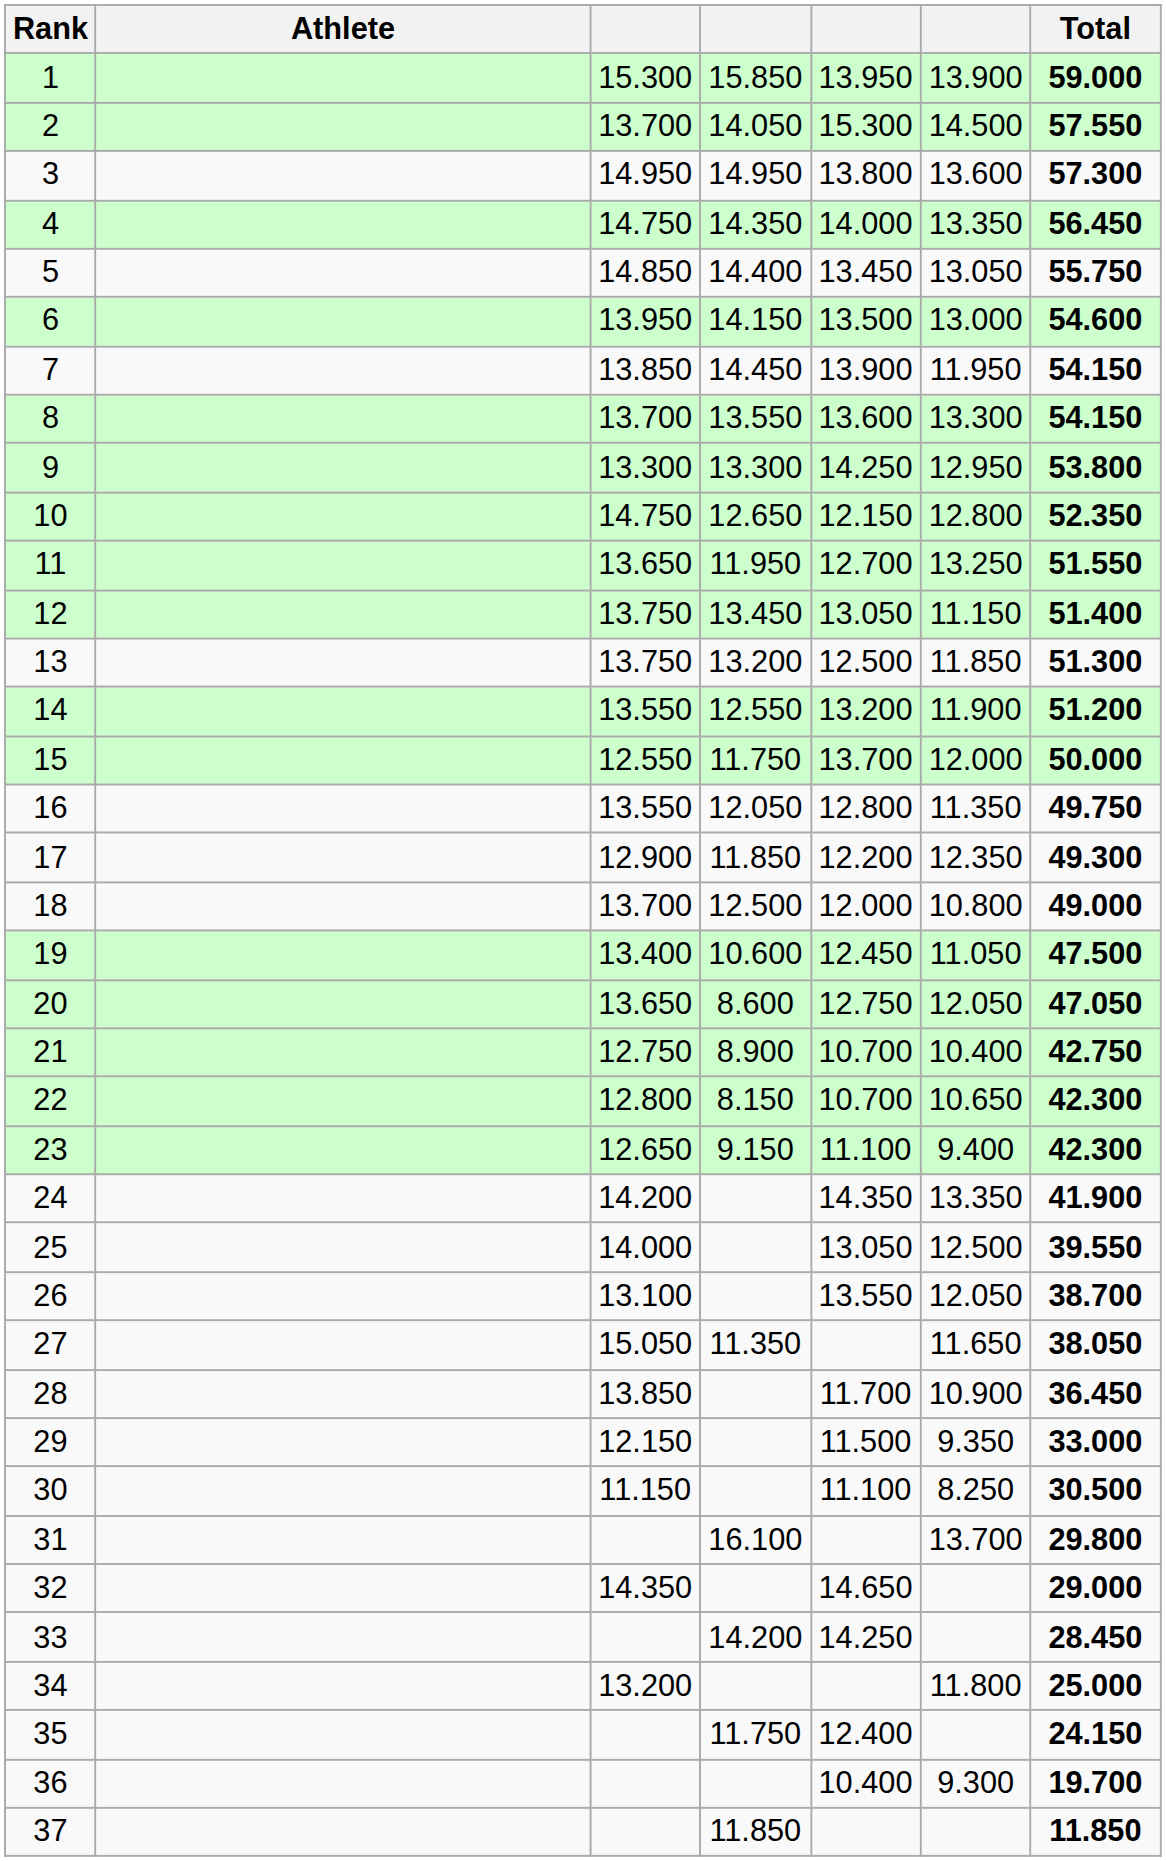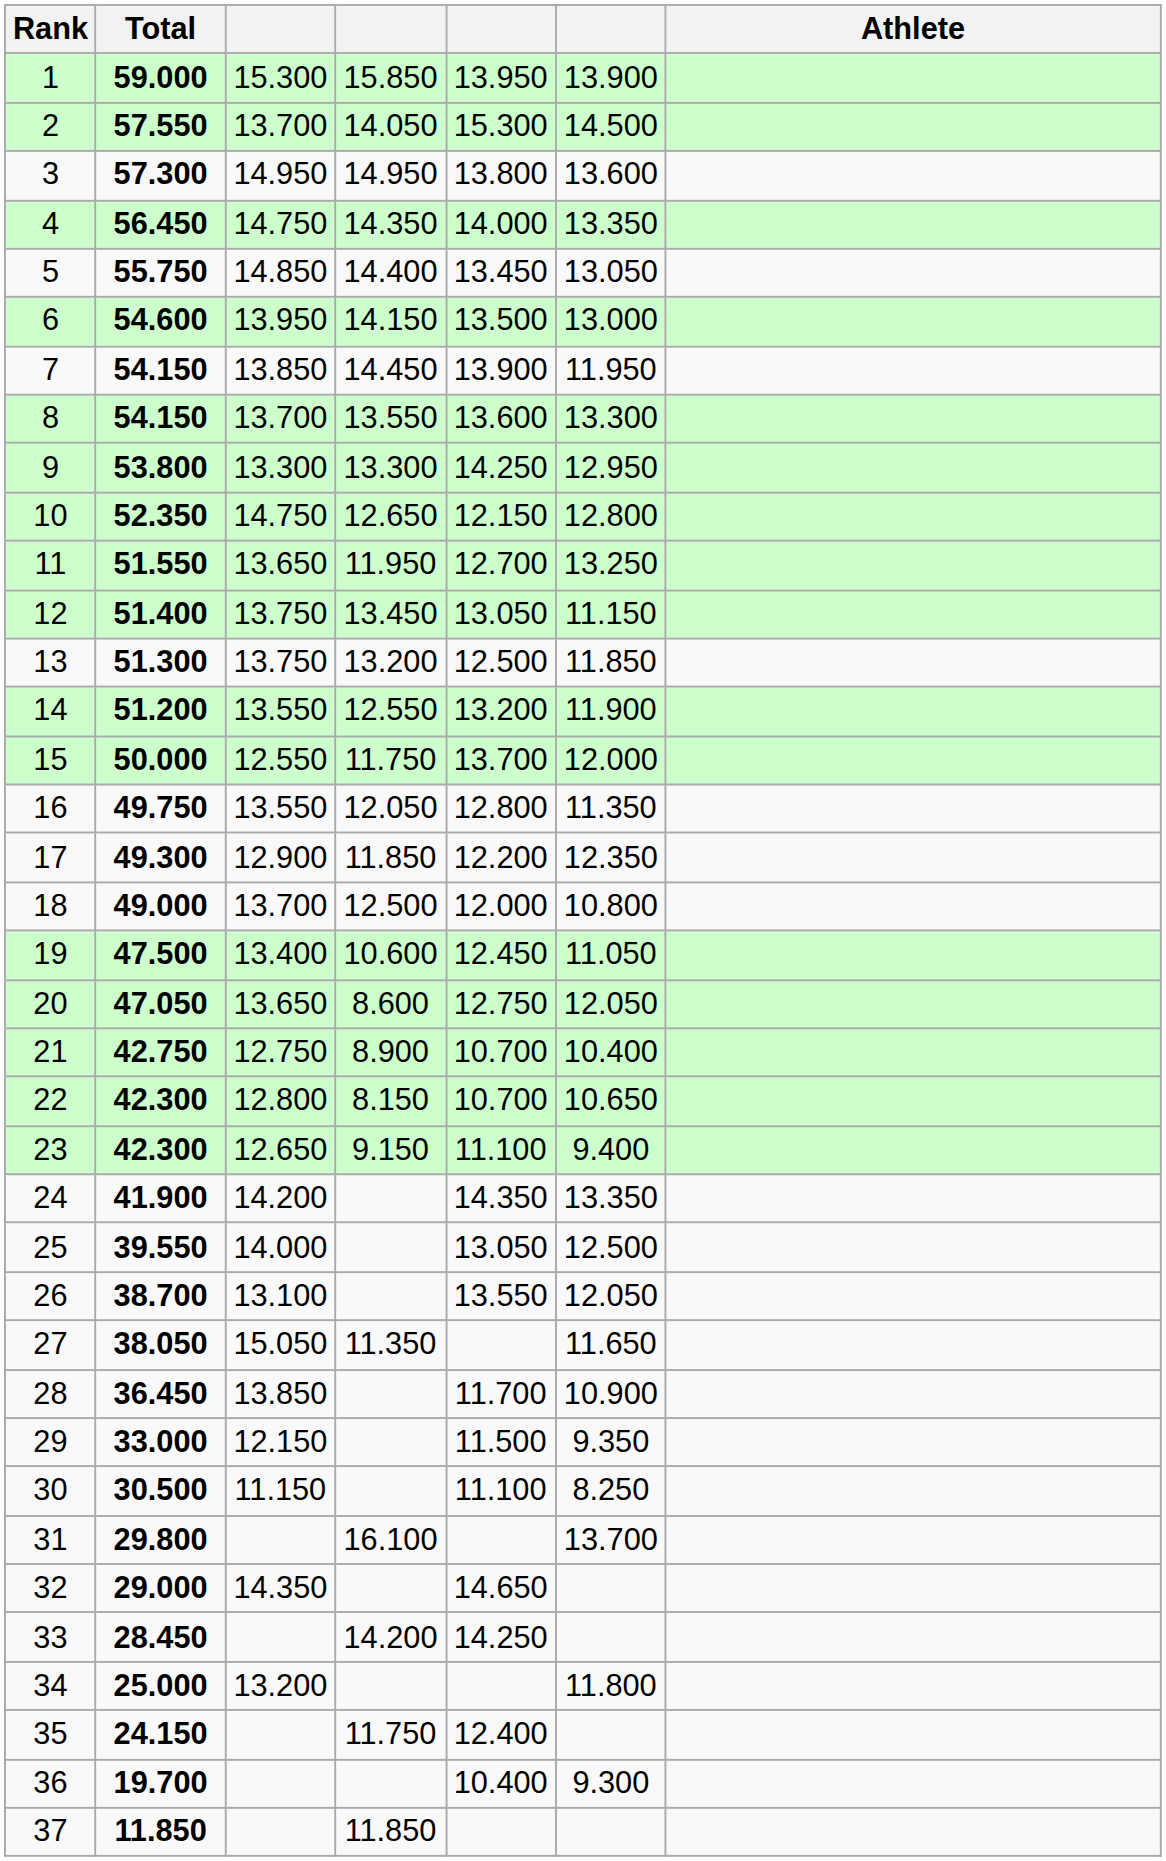 <table class=wikitable style="text-align:center">
 <tr>
 <th width=40>Rank</th>
-<th width=250>Athlete</th>
+<th width=60>Total</th>
 <th width=50></th>
 <th width=50></th>
 <th width=50></th>
 <th width=50></th>
-<th width=60>Total</th>
+<th width=250>Athlete</th>
 </tr>
 <tr bgcolor="ccffcc">
 <td>1</td>
-<td align=left></td>
+<td><strong>59.000</strong></td>
 <td>15.300</td>
 <td>15.850</td>
 <td>13.950</td>
 <td>13.900</td>
-<td><strong>59.000</strong></td>
+<td align=left></td>
 </tr>
 <tr bgcolor="ccffcc">
 <td>2</td>
-<td align=left></td>
+<td><strong>57.550</strong></td>
 <td>13.700</td>
 <td>14.050</td>
 <td>15.300</td>
 <td>14.500</td>
-<td><strong>57.550</strong></td>
+<td align=left></td>
 </tr>
 <tr>
 <td>3</td>
-<td align=left></td>
+<td><strong>57.300</strong></td>
 <td>14.950</td>
 <td>14.950</td>
 <td>13.800</td>
 <td>13.600</td>
-<td><strong>57.300</strong></td>
+<td align=left></td>
 </tr>
 <tr bgcolor="ccffcc">
 <td>4</td>
-<td align=left></td>
+<td><strong>56.450</strong></td>
 <td>14.750</td>
 <td>14.350</td>
 <td>14.000</td>
 <td>13.350</td>
-<td><strong>56.450</strong></td>
+<td align=left></td>
 </tr>
 <tr>
 <td>5</td>
-<td align=left></td>
+<td><strong>55.750</strong></td>
 <td>14.850</td>
 <td>14.400</td>
 <td>13.450</td>
 <td>13.050</td>
-<td><strong>55.750</strong></td>
+<td align=left></td>
 </tr>
 <tr bgcolor="ccffcc">
 <td>6</td>
-<td align=left></td>
+<td><strong>54.600</strong></td>
 <td>13.950</td>
 <td>14.150</td>
 <td>13.500</td>
 <td>13.000</td>
-<td><strong>54.600</strong></td>
+<td align=left></td>
 </tr>
 <tr>
 <td>7</td>
-<td align=left></td>
+<td><strong>54.150</strong></td>
 <td>13.850</td>
 <td>14.450</td>
 <td>13.900</td>
 <td>11.950</td>
-<td><strong>54.150</strong></td>
+<td align=left></td>
 </tr>
 <tr bgcolor="ccffcc">
 <td>8</td>
-<td align=left></td>
+<td><strong>54.150</strong></td>
 <td>13.700</td>
 <td>13.550</td>
 <td>13.600</td>
 <td>13.300</td>
-<td><strong>54.150</strong></td>
+<td align=left></td>
 </tr>
 <tr bgcolor="ccffcc">
 <td>9</td>
-<td align=left></td>
+<td><strong>53.800</strong></td>
 <td>13.300</td>
 <td>13.300</td>
 <td>14.250</td>
 <td>12.950</td>
-<td><strong>53.800</strong></td>
+<td align=left></td>
 </tr>
 <tr bgcolor="ccffcc">
 <td>10 </td>
-<td align=left></td>
+<td><strong>52.350</strong></td>
 <td>14.750</td>
 <td>12.650</td>
 <td>12.150</td>
 <td>12.800</td>
-<td><strong>52.350</strong></td>
+<td align=left></td>
 </tr>
 <tr bgcolor="ccffcc">
 <td>11</td>
-<td align=left></td>
+<td><strong>51.550</strong></td>
 <td>13.650</td>
 <td>11.950</td>
 <td>12.700</td>
 <td>13.250</td>
-<td><strong>51.550</strong></td>
+<td align=left></td>
 </tr>
 <tr bgcolor="ccffcc">
 <td>12</td>
-<td align=left></td>
+<td><strong>51.400</strong></td>
 <td>13.750</td>
 <td>13.450</td>
 <td>13.050</td>
 <td>11.150</td>
-<td><strong>51.400</strong></td>
+<td align=left></td>
 </tr>
 <tr>
 <td>13</td>
-<td align=left></td>
+<td><strong>51.300</strong></td>
 <td>13.750</td>
 <td>13.200</td>
 <td>12.500</td>
 <td>11.850</td>
-<td><strong>51.300</strong></td>
+<td align=left></td>
 </tr>
 <tr bgcolor="ccffcc">
 <td>14</td>
-<td align=left></td>
+<td><strong>51.200</strong></td>
 <td>13.550</td>
 <td>12.550</td>
 <td>13.200</td>
 <td>11.900</td>
-<td><strong>51.200</strong></td>
+<td align=left></td>
 </tr>
 <tr bgcolor="ccffcc">
 <td>15</td>
-<td align=left></td>
+<td><strong>50.000</strong></td>
 <td>12.550</td>
 <td>11.750</td>
 <td>13.700</td>
 <td>12.000</td>
-<td><strong>50.000</strong></td>
+<td align=left></td>
 </tr>
 <tr>
 <td>16</td>
-<td align=left></td>
+<td><strong>49.750</strong></td>
 <td>13.550</td>
 <td>12.050</td>
 <td>12.800</td>
 <td>11.350</td>
-<td><strong>49.750</strong></td>
+<td align=left></td>
 </tr>
 <tr>
 <td>17</td>
-<td align=left></td>
+<td><strong>49.300</strong></td>
 <td>12.900</td>
 <td>11.850</td>
 <td>12.200</td>
 <td>12.350</td>
-<td><strong>49.300</strong></td>
+<td align=left></td>
 </tr>
 <tr>
 <td>18 </td>
-<td align=left></td>
+<td><strong>49.000</strong></td>
 <td>13.700</td>
 <td>12.500</td>
 <td>12.000</td>
 <td>10.800</td>
-<td><strong>49.000</strong></td>
+<td align=left></td>
 </tr>
 <tr bgcolor="ccffcc">
 <td>19</td>
-<td align=left></td>
+<td><strong>47.500</strong></td>
 <td>13.400</td>
 <td>10.600</td>
 <td>12.450</td>
 <td>11.050</td>
-<td><strong>47.500</strong></td>
+<td align=left></td>
 </tr>
 <tr bgcolor="ccffcc">
 <td>20 </td>
-<td align=left></td>
+<td><strong>47.050</strong></td>
 <td>13.650</td>
 <td>8.600</td>
 <td>12.750</td>
 <td>12.050</td>
-<td><strong>47.050</strong></td>
+<td align=left></td>
 </tr>
 <tr bgcolor="ccffcc">
 <td>21</td>
-<td align=left></td>
+<td><strong>42.750</strong></td>
 <td>12.750</td>
 <td>8.900</td>
 <td>10.700</td>
 <td>10.400</td>
-<td><strong>42.750</strong></td>
+<td align=left></td>
 </tr>
 <tr bgcolor="ccffcc">
 <td>22</td>
-<td align=left></td>
+<td><strong>42.300</strong></td>
 <td>12.800</td>
 <td>8.150</td>
 <td>10.700</td>
 <td>10.650</td>
-<td><strong>42.300</strong></td>
+<td align=left></td>
 </tr>
 <tr bgcolor="ccffcc">
 <td>23</td>
-<td align=left></td>
+<td><strong>42.300</strong></td>
 <td>12.650</td>
 <td>9.150</td>
 <td>11.100</td>
 <td>9.400</td>
-<td><strong>42.300</strong></td>
+<td align=left></td>
 </tr>
 <tr>
 <td>24</td>
-<td align=left></td>
+<td><strong>41.900</strong></td>
 <td>14.200</td>
 <td></td>
 <td>14.350</td>
 <td>13.350</td>
-<td><strong>41.900</strong></td>
+<td align=left></td>
 </tr>
 <tr>
 <td>25</td>
-<td align=left></td>
+<td><strong>39.550</strong></td>
 <td>14.000</td>
 <td></td>
 <td>13.050</td>
 <td>12.500</td>
-<td><strong>39.550</strong></td>
+<td align=left></td>
 </tr>
 <tr>
 <td>26</td>
-<td align=left></td>
+<td><strong>38.700</strong></td>
 <td>13.100</td>
 <td></td>
 <td>13.550</td>
 <td>12.050</td>
-<td><strong>38.700</strong></td>
+<td align=left></td>
 </tr>
 <tr>
 <td>27</td>
-<td align=left></td>
+<td><strong>38.050</strong></td>
 <td>15.050</td>
 <td>11.350</td>
 <td></td>
 <td>11.650</td>
-<td><strong>38.050</strong></td>
+<td align=left></td>
 </tr>
 <tr>
 <td>28</td>
-<td align=left></td>
+<td><strong>36.450</strong></td>
 <td>13.850</td>
 <td></td>
 <td>11.700</td>
 <td>10.900</td>
-<td><strong>36.450</strong></td>
+<td align=left></td>
 </tr>
 <tr>
 <td>29</td>
-<td align=left></td>
+<td><strong>33.000</strong></td>
 <td>12.150</td>
 <td></td>
 <td>11.500</td>
 <td>9.350</td>
-<td><strong>33.000</strong></td>
+<td align=left></td>
 </tr>
 <tr>
 <td>30</td>
-<td align=left></td>
+<td><strong>30.500</strong></td>
 <td>11.150</td>
 <td></td>
 <td>11.100</td>
 <td>8.250</td>
-<td><strong>30.500</strong></td>
+<td align=left></td>
 </tr>
 <tr>
 <td>31</td>
-<td align=left></td>
+<td><strong>29.800</strong></td>
 <td></td>
 <td>16.100</td>
 <td></td>
 <td>13.700</td>
-<td><strong>29.800</strong></td>
+<td align=left></td>
 </tr>
 <tr>
 <td>32</td>
-<td align=left></td>
+<td><strong>29.000</strong></td>
 <td>14.350</td>
 <td></td>
 <td>14.650</td>
 <td></td>
-<td><strong>29.000</strong></td>
+<td align=left></td>
 </tr>
 <tr>
 <td>33</td>
-<td align=left></td>
+<td><strong>28.450</strong></td>
 <td></td>
 <td>14.200</td>
 <td>14.250</td>
 <td></td>
-<td><strong>28.450</strong></td>
+<td align=left></td>
 </tr>
 <tr>
 <td>34</td>
-<td align=left></td>
+<td><strong>25.000</strong></td>
 <td>13.200</td>
 <td></td>
 <td></td>
 <td>11.800</td>
-<td><strong>25.000</strong></td>
+<td align=left></td>
 </tr>
 <tr>
 <td>35</td>
-<td align=left></td>
+<td><strong>24.150</strong></td>
 <td></td>
 <td>11.750</td>
 <td>12.400</td>
 <td></td>
-<td><strong>24.150</strong></td>
+<td align=left></td>
 </tr>
 <tr>
 <td>36</td>
-<td align=left></td>
+<td><strong>19.700</strong></td>
 <td></td>
 <td></td>
 <td>10.400</td>
 <td>9.300</td>
-<td><strong>19.700</strong></td>
+<td align=left></td>
 </tr>
 <tr>
 <td>37</td>
-<td align=left></td>
+<td><strong>11.850</strong></td>
 <td></td>
 <td>11.850</td>
 <td></td>
 <td></td>
-<td><strong>11.850</strong></td>
+<td align=left></td>
 </tr>
 </table>
